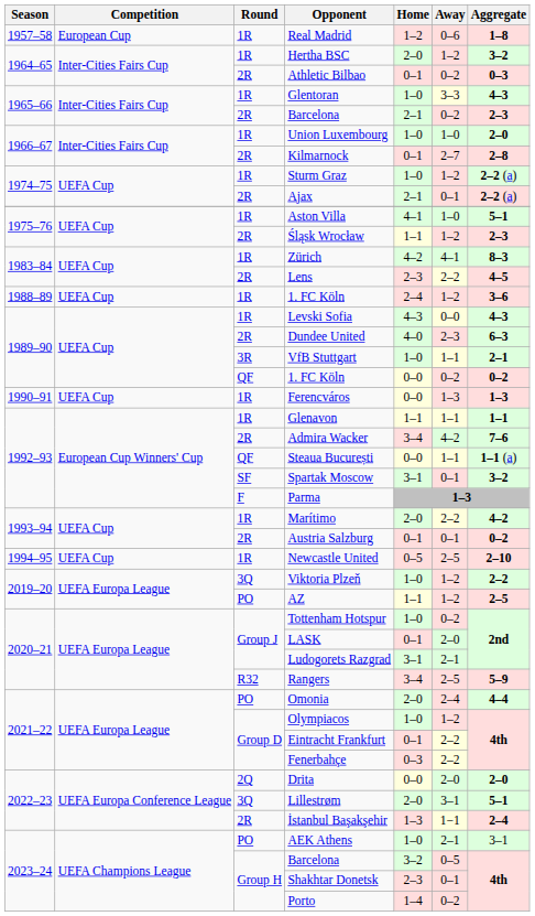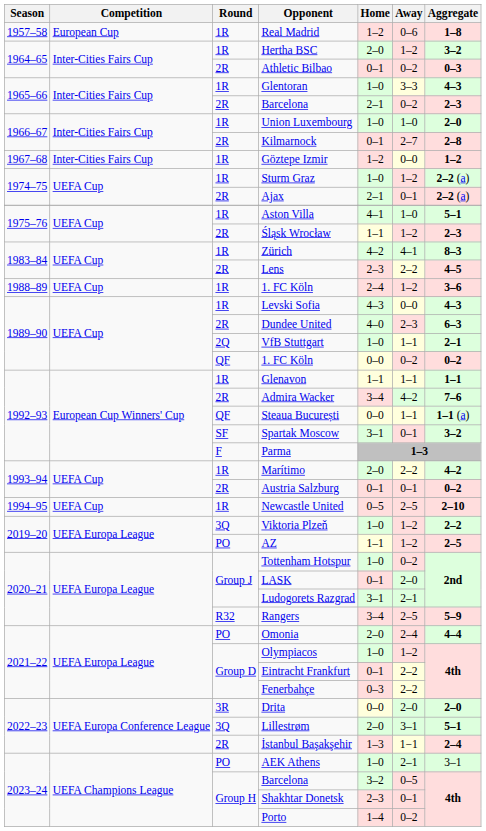 <table class="wikitable">
 <tr>
 <th>Season</th>
 <th>Competition</th>
 <th>Round</th>
 <th>Opponent</th>
 <th>Home</th>
 <th>Away</th>
 <th>Aggregate</th>
 </tr>
 <tr>
 <td><a href='#'>1957–58</a></td>
 <td><a href='#'>European Cup</a></td>
 <td><a href='#'>1R</a></td>
 <td> <a href='#'>Real Madrid</a></td>
 <td style="text-align:center" bgcolor="#ffdddd">1–2</td>
 <td style="text-align:center" bgcolor="#ffdddd">0–6</td>
 <td style="text-align:center" bgcolor="#ffdddd"><strong>1–8</strong></td>
 </tr>
 <tr>
 <td rowspan="2"><a href='#'>1964–65</a></td>
 <td rowspan="2"><a href='#'>Inter-Cities Fairs Cup</a></td>
 <td><a href='#'>1R</a></td>
 <td> <a href='#'>Hertha BSC</a></td>
 <td style="text-align:center" bgcolor="#ddffdd">2–0</td>
 <td style="text-align:center" bgcolor="#ffdddd">1–2</td>
 <td style="text-align:center" bgcolor="#ddffdd"><strong>3–2</strong></td>
 </tr>
 <tr>
 <td><a href='#'>2R</a></td>
 <td> <a href='#'>Athletic Bilbao</a></td>
 <td style="text-align:center" bgcolor="#ffdddd">0–1</td>
 <td style="text-align:center" bgcolor="#ffdddd">0–2</td>
 <td style="text-align:center" bgcolor="#ffdddd"><strong>0–3</strong></td>
 </tr>
 <tr>
 <td rowspan="2"><a href='#'>1965–66</a></td>
 <td rowspan="2"><a href='#'>Inter-Cities Fairs Cup</a></td>
 <td><a href='#'>1R</a></td>
 <td> <a href='#'>Glentoran</a></td>
 <td style="text-align:center" bgcolor="#ddffdd">1–0</td>
 <td style="text-align:center" bgcolor="#ffffdd">3–3</td>
 <td style="text-align:center" bgcolor="#ddffdd"><strong>4–3</strong></td>
 </tr>
 <tr>
 <td><a href='#'>2R</a></td>
 <td> <a href='#'>Barcelona</a></td>
 <td style="text-align:center" bgcolor="#ddffdd">2–1</td>
 <td style="text-align:center" bgcolor="#ffdddd">0–2</td>
 <td style="text-align:center" bgcolor="#ffdddd"><strong>2–3</strong></td>
 </tr>
 <tr>
 <td rowspan="2"><a href='#'>1966–67</a></td>
 <td rowspan="2"><a href='#'>Inter-Cities Fairs Cup</a></td>
 <td><a href='#'>1R</a></td>
 <td> <a href='#'>Union Luxembourg</a></td>
 <td style="text-align:center" bgcolor="#ddffdd">1–0</td>
 <td style="text-align:center" bgcolor="#ddffdd">1–0</td>
 <td style="text-align:center" bgcolor="#ddffdd"><strong>2–0</strong></td>
 </tr>
 <tr>
 <td><a href='#'>2R</a></td>
 <td> <a href='#'>Kilmarnock</a></td>
 <td style="text-align:center" bgcolor="#ffdddd">0–1</td>
 <td style="text-align:center" bgcolor="#ffdddd">2–7</td>
 <td style="text-align:center" bgcolor="#ffdddd"><strong>2–8</strong></td>
+</tr>
+<tr>
+<td><a href='#'>1967–68</a></td>
+<td><a href='#'>Inter-Cities Fairs Cup</a></td>
+<td><a href='#'>1R</a></td>
+<td> <a href='#'>Göztepe Izmir</a></td>
+<td style="text-align:center" bgcolor="#ffdddd">1–2</td>
+<td style="text-align:center" bgcolor="#ffffdd">0–0</td>
+<td style="text-align:center" bgcolor="#ffdddd"><strong>1–2</strong></td>
 </tr>
 <tr>
 <td rowspan="2"><a href='#'>1974–75</a></td>
 <td rowspan="2"><a href='#'>UEFA Cup</a></td>
 <td><a href='#'>1R</a></td>
 <td> <a href='#'>Sturm Graz</a></td>
 <td style="text-align:center" bgcolor="#ddffdd">1–0</td>
 <td style="text-align:center" bgcolor="#ffdddd">1–2</td>
 <td style="text-align:center" bgcolor="#ddffdd"><strong>2–2</strong> (<a href='#'>a</a>)</td>
 </tr>
 <tr>
 <td><a href='#'>2R</a></td>
 <td> <a href='#'>Ajax</a></td>
 <td style="text-align:center" bgcolor="#ddffdd">2–1</td>
 <td style="text-align:center" bgcolor="#ffdddd">0–1</td>
 <td style="text-align:center" bgcolor="#ffdddd"><strong>2–2</strong> (<a href='#'>a</a>)</td>
 </tr>
 <tr>
 </tr>
 <tr>
 <td rowspan="2"><a href='#'>1975–76</a></td>
 <td rowspan="2"><a href='#'>UEFA Cup</a></td>
 <td><a href='#'>1R</a></td>
 <td> <a href='#'>Aston Villa</a></td>
 <td style="text-align:center" bgcolor="#ddffdd">4–1</td>
 <td style="text-align:center" bgcolor="#ddffdd">1–0</td>
 <td style="text-align:center" bgcolor="#ddffdd"><strong>5–1</strong></td>
 </tr>
 <tr>
 <td><a href='#'>2R</a></td>
 <td> <a href='#'>Śląsk Wrocław</a></td>
 <td style="text-align:center" bgcolor="#ffffdd">1–1</td>
 <td style="text-align:center" bgcolor="#ffdddd">1–2</td>
 <td style="text-align:center" bgcolor="#ffdddd"><strong>2–3</strong></td>
 </tr>
 <tr>
 <td rowspan="2"><a href='#'>1983–84</a></td>
 <td rowspan="2"><a href='#'>UEFA Cup</a></td>
 <td><a href='#'>1R</a></td>
 <td> <a href='#'>Zürich</a></td>
 <td style="text-align:center" bgcolor="#ddffdd">4–2</td>
 <td style="text-align:center" bgcolor="#ddffdd">4–1</td>
 <td style="text-align:center" bgcolor="#ddffdd"><strong>8–3</strong></td>
 </tr>
 <tr>
 <td><a href='#'>2R</a></td>
 <td> <a href='#'>Lens</a></td>
 <td style="text-align:center" bgcolor="#ffdddd">2–3</td>
 <td style="text-align:center" bgcolor="#ffffdd">2–2</td>
 <td style="text-align:center" bgcolor="#ffdddd"><strong>4–5</strong></td>
 </tr>
 <tr>
 <td><a href='#'>1988–89</a></td>
 <td><a href='#'>UEFA Cup</a></td>
 <td><a href='#'>1R</a></td>
 <td> <a href='#'>1. FC Köln</a></td>
 <td style="text-align:center" bgcolor="#ffdddd">2–4</td>
 <td style="text-align:center" bgcolor="#ffdddd">1–2</td>
 <td style="text-align:center" bgcolor="#ffdddd"><strong>3–6</strong></td>
 </tr>
 <tr>
 <td rowspan="4"><a href='#'>1989–90</a></td>
 <td rowspan="4"><a href='#'>UEFA Cup</a></td>
 <td><a href='#'>1R</a></td>
 <td> <a href='#'>Levski Sofia</a></td>
 <td style="text-align:center" bgcolor="#ddffdd">4–3</td>
 <td style="text-align:center" bgcolor="#ffffdd">0–0</td>
 <td style="text-align:center" bgcolor="#ddffdd"><strong>4–3</strong></td>
 </tr>
 <tr>
 <td><a href='#'>2R</a></td>
 <td> <a href='#'>Dundee United</a></td>
 <td style="text-align:center" bgcolor="#ddffdd">4–0</td>
 <td style="text-align:center" bgcolor="#ffdddd">2–3</td>
 <td style="text-align:center" bgcolor="#ddffdd"><strong>6–3</strong></td>
 </tr>
 <tr>
-<td><a href='#'>3R</a></td>
+<td><a href='#'>2Q</a></td>
 <td> <a href='#'>VfB Stuttgart</a></td>
 <td style="text-align:center" bgcolor="#ddffdd">1–0</td>
 <td style="text-align:center" bgcolor="#ffffdd">1–1</td>
 <td style="text-align:center" bgcolor="#ddffdd"><strong>2–1</strong></td>
 </tr>
 <tr>
 <td><a href='#'>QF</a></td>
 <td> <a href='#'>1. FC Köln</a></td>
 <td style="text-align:center" bgcolor="#ffffdd">0–0</td>
 <td style="text-align:center" bgcolor="#ffdddd">0–2</td>
 <td style="text-align:center" bgcolor="#ffdddd"><strong>0–2</strong></td>
-</tr>
-<tr>
-<td><a href='#'>1990–91</a></td>
-<td><a href='#'>UEFA Cup</a></td>
-<td><a href='#'>1R</a></td>
-<td> <a href='#'>Ferencváros</a></td>
-<td style="text-align:center" bgcolor="#ffffdd">0–0</td>
-<td style="text-align:center" bgcolor="#ffdddd">1–3</td>
-<td style="text-align:center" bgcolor="#ffdddd"><strong>1–3</strong></td>
 </tr>
 <tr>
 <td rowspan="5"><a href='#'>1992–93</a></td>
 <td rowspan="5"><a href='#'>European Cup Winners' Cup</a></td>
 <td><a href='#'>1R</a></td>
 <td> <a href='#'>Glenavon</a></td>
 <td style="text-align:center" bgcolor="#ffffdd">1–1</td>
 <td style="text-align:center" bgcolor="#ffffdd">1–1</td>
 <td style="text-align:center" bgcolor="#ddffdd"><strong>1–1</strong></td>
 </tr>
 <tr>
 <td><a href='#'>2R</a></td>
 <td> <a href='#'>Admira Wacker</a></td>
 <td style="text-align:center" bgcolor="#ffdddd">3–4</td>
 <td style="text-align:center" bgcolor="#ddffdd">4–2</td>
 <td style="text-align:center" bgcolor="#ddffdd"><strong>7–6</strong></td>
 </tr>
 <tr>
 <td><a href='#'>QF</a></td>
 <td> <a href='#'>Steaua București</a></td>
 <td style="text-align:center" bgcolor="#ffffdd">0–0</td>
 <td style="text-align:center" bgcolor="#ffffdd">1–1</td>
 <td style="text-align:center" bgcolor="#ddffdd"><strong>1–1</strong> (<a href='#'>a</a>)</td>
 </tr>
 <tr>
 <td><a href='#'>SF</a></td>
 <td> <a href='#'>Spartak Moscow</a></td>
 <td style="text-align:center" bgcolor="#ddffdd">3–1</td>
 <td style="text-align:center" bgcolor="#ffdddd">0–1</td>
 <td style="text-align:center" bgcolor="#ddffdd"><strong>3–2</strong></td>
 </tr>
 <tr>
 <td><a href='#'>F</a></td>
 <td> <a href='#'>Parma</a></td>
 <td colspan=3 style="text-align:center" bgcolor="silver"><strong>1–3</strong></td>
 </tr>
 <tr>
 <td rowspan="2"><a href='#'>1993–94</a></td>
 <td rowspan="2"><a href='#'>UEFA Cup</a></td>
 <td><a href='#'>1R</a></td>
 <td> <a href='#'>Marítimo</a></td>
 <td style="text-align:center" bgcolor="#ddffdd">2–0</td>
 <td style="text-align:center" bgcolor="#ffffdd">2–2</td>
 <td style="text-align:center" bgcolor="#ddffdd"><strong>4–2</strong></td>
 </tr>
 <tr>
 <td><a href='#'>2R</a></td>
 <td> <a href='#'>Austria Salzburg</a></td>
 <td style="text-align:center" bgcolor="#ffdddd">0–1</td>
 <td style="text-align:center" bgcolor="#ffdddd">0–1</td>
 <td style="text-align:center" bgcolor="#ffdddd"><strong>0–2</strong></td>
 </tr>
 <tr>
 <td><a href='#'>1994–95</a></td>
 <td><a href='#'>UEFA Cup</a></td>
 <td><a href='#'>1R</a></td>
 <td> <a href='#'>Newcastle United</a></td>
 <td style="text-align:center" bgcolor="#ffdddd">0–5</td>
 <td style="text-align:center" bgcolor="#ffdddd">2–5</td>
 <td style="text-align:center" bgcolor="#ffdddd"><strong>2–10</strong></td>
 </tr>
 <tr>
 <td rowspan="2"><a href='#'>2019–20</a></td>
 <td rowspan="2"><a href='#'>UEFA Europa League</a></td>
 <td><a href='#'>3Q</a></td>
 <td> <a href='#'>Viktoria Plzeň</a></td>
 <td style="text-align:center" bgcolor="#ddffdd">1–0</td>
 <td style="text-align:center" bgcolor="#ffdddd">1–2</td>
 <td style="text-align:center" bgcolor="#ddffdd"><strong>2–2</strong></td>
 </tr>
 <tr>
 <td><a href='#'>PO</a></td>
 <td> <a href='#'>AZ</a></td>
 <td style="text-align:center" bgcolor="#ffffdd">1–1</td>
 <td style="text-align:center" bgcolor="#ffdddd">1–2</td>
 <td style="text-align:center" bgcolor="#ffdddd"><strong>2–5</strong></td>
 </tr>
 <tr>
 <td rowspan="4"><a href='#'>2020–21</a></td>
 <td rowspan="4"><a href='#'>UEFA Europa League</a></td>
 <td rowspan="3"><a href='#'>Group J</a></td>
 <td> <a href='#'>Tottenham Hotspur</a></td>
 <td style="text-align:center" bgcolor="#ddffdd">1–0</td>
 <td style="text-align:center" bgcolor="#ffdddd">0–2</td>
 <td rowspan="3" style="text-align:center" bgcolor="#ddffdd"><strong>2nd</strong></td>
 </tr>
 <tr>
 <td> <a href='#'>LASK</a></td>
 <td style="text-align:center" bgcolor="#ffdddd">0–1</td>
 <td style="text-align:center" bgcolor="#ddffdd">2–0</td>
 </tr>
 <tr>
 <td> <a href='#'>Ludogorets Razgrad</a></td>
 <td style="text-align:center" bgcolor="#ddffdd">3–1</td>
 <td style="text-align:center" bgcolor="#ddffdd">2–1</td>
 </tr>
 <tr>
 <td><a href='#'>R32</a></td>
 <td> <a href='#'>Rangers</a></td>
 <td style="text-align:center" bgcolor="#ffdddd">3–4</td>
 <td style="text-align:center" bgcolor="#ffdddd">2–5</td>
 <td style="text-align:center" bgcolor="#ffdddd"><strong>5–9</strong></td>
 </tr>
 <tr>
 <td rowspan="4"><a href='#'>2021–22</a></td>
 <td rowspan="4"><a href='#'>UEFA Europa League</a></td>
 <td><a href='#'>PO</a></td>
 <td> <a href='#'>Omonia</a></td>
 <td style="text-align:center" bgcolor="#ddffdd">2–0 </td>
 <td style="text-align:center" bgcolor="#ffdddd">2–4</td>
 <td style="text-align:center" bgcolor="#ddffdd"><strong>4–4 </strong></td>
 </tr>
 <tr>
 <td rowspan="3"><a href='#'>Group D</a></td>
 <td> <a href='#'>Olympiacos</a></td>
 <td style="text-align:center" bgcolor="#ddffdd">1–0</td>
 <td style="text-align:center" bgcolor="#ffdddd">1–2</td>
 <td rowspan="3" style="text-align:center" bgcolor="#ffdddd"><strong>4th</strong></td>
 </tr>
 <tr>
 <td> <a href='#'>Eintracht Frankfurt</a></td>
 <td style="text-align:center; background:#fdd;">0–1</td>
 <td style="text-align:center" bgcolor="#ffffdd">2–2</td>
 </tr>
 <tr>
 <td> <a href='#'>Fenerbahçe</a></td>
 <td style="text-align:center" bgcolor="#ffdddd">0–3</td>
 <td style="text-align:center" bgcolor="#ffffdd">2–2</td>
 </tr>
 <tr>
 <td rowspan="3"><a href='#'>2022–23</a></td>
 <td rowspan="3"><a href='#'>UEFA Europa Conference League</a></td>
-<td><a href='#'>2Q</a></td>
+<td><a href='#'>3R</a></td>
 <td> <a href='#'>Drita</a></td>
 <td style="text-align:center" bgcolor="#ffffdd">0–0</td>
 <td style="text-align:center" bgcolor="#ddffdd">2–0</td>
 <td style="text-align:center" bgcolor="#ddffdd"><strong>2–0</strong></td>
 </tr>
 <tr>
 <td><a href='#'>3Q</a></td>
 <td> <a href='#'>Lillestrøm</a></td>
 <td style="text-align:center" bgcolor="#ddffdd">2–0</td>
 <td style="text-align:center" bgcolor="#ddffdd">3–1</td>
 <td style="text-align:center" bgcolor="#ddffdd"><strong>5–1</strong></td>
 </tr>
 <tr>
 <td><a href='#'>2R</a></td>
 <td> <a href='#'>İstanbul Başakşehir</a></td>
 <td style="text-align:center" bgcolor="#ffdddd">1–3</td>
 <td style="text-align:center" bgcolor="#ffffdd">1−1</td>
 <td style="text-align:center" bgcolor="#ffdddd"><strong>2–4</strong></td>
 </tr>
 <tr>
 <td rowspan="4"><a href='#'>2023–24</a></td>
 <td rowspan="4"><a href='#'>UEFA Champions League</a></td>
 <td><a href='#'>PO</a></td>
 <td> <a href='#'>AEK Athens</a></td>
 <td style="text-align:center" bgcolor="#ddffdd">1–0</td>
 <td style="text-align:center" bgcolor="#ddffdd">2–1</td>
 <td style="text-align:center" bgcolor="#ddffdd">3–1</td>
 </tr>
 <tr>
 <td rowspan="3"><a href='#'>Group H</a></td>
 <td> <a href='#'>Barcelona</a></td>
 <td style="text-align:center" bgcolor="#ddffdd">3–2</td>
 <td style="text-align:center" bgcolor="#ffdddd">0–5</td>
 <td rowspan="3" style="text-align:center" bgcolor="#ffdddd"><strong>4th</strong></td>
 </tr>
 <tr>
 <td> <a href='#'>Shakhtar Donetsk</a></td>
 <td style="text-align:center" bgcolor="#ffdddd">2–3</td>
 <td style="text-align:center" bgcolor="#ffdddd">0–1</td>
 </tr>
 <tr>
 <td> <a href='#'>Porto</a></td>
 <td style="text-align:center" bgcolor="#ffdddd">1–4</td>
 <td style="text-align:center" bgcolor="#ffdddd">0–2</td>
 </tr>
 </table>
